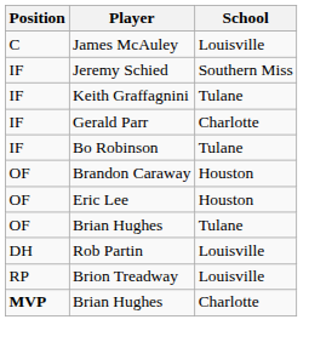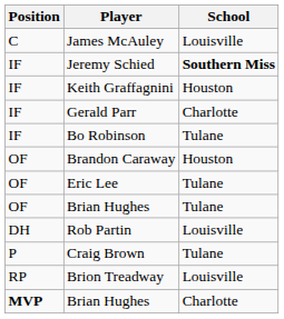 <table class="wikitable">
 <tr>
 <th>Position</th>
 <th>Player</th>
 <th>School</th>
 </tr>
 <tr>
 <td>C</td>
 <td>James McAuley</td>
 <td>Louisville</td>
 </tr>
 <tr>
 <td>IF</td>
 <td>Jeremy Schied</td>
-<td>Southern Miss</td>
+<td><strong>Southern Miss</strong></td>
 </tr>
 <tr>
 <td>IF</td>
 <td>Keith Graffagnini</td>
-<td>Tulane</td>
+<td>Houston</td>
 </tr>
 <tr>
 <td>IF</td>
 <td>Gerald Parr</td>
 <td>Charlotte</td>
 </tr>
 <tr>
 <td>IF</td>
 <td>Bo Robinson</td>
 <td>Tulane</td>
 </tr>
 <tr>
 <td>OF</td>
 <td>Brandon Caraway</td>
 <td>Houston</td>
 </tr>
 <tr>
 <td>OF</td>
 <td>Eric Lee</td>
-<td>Houston</td>
+<td>Tulane</td>
 </tr>
 <tr>
 <td>OF</td>
 <td>Brian Hughes</td>
 <td>Tulane</td>
 </tr>
 <tr>
 <td>DH</td>
 <td>Rob Partin</td>
 <td>Louisville</td>
 </tr>
 <tr>
+<td>P</td>
+<td>Craig Brown</td>
+<td>Tulane</td>
+</tr>
+<tr>
 <td>RP</td>
 <td>Brion Treadway</td>
 <td>Louisville</td>
 </tr>
 <tr>
 <td><strong>MVP</strong></td>
 <td>Brian Hughes</td>
 <td>Charlotte</td>
 </tr>
 </table>
